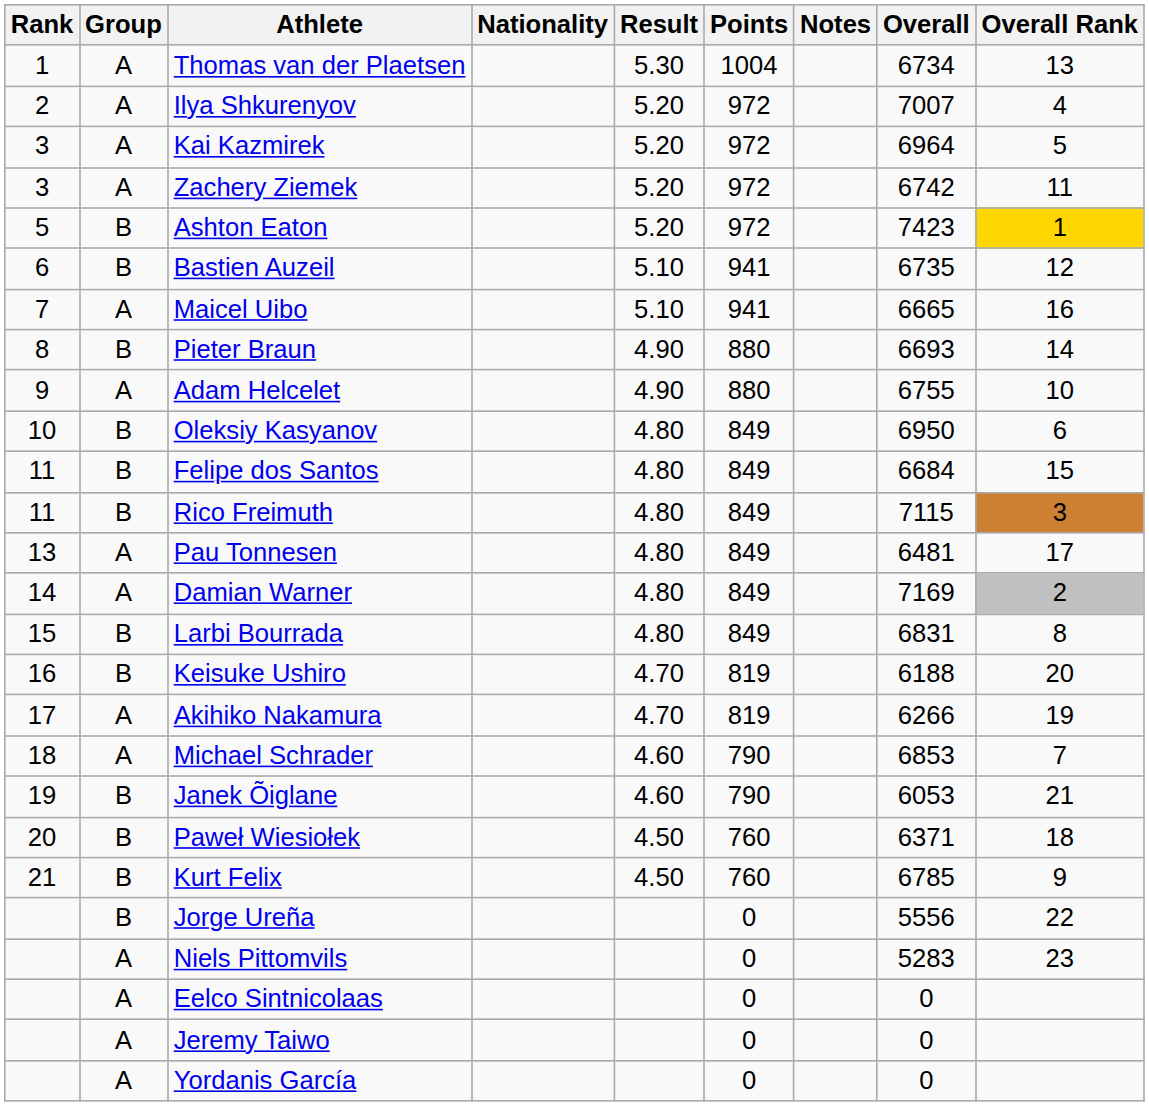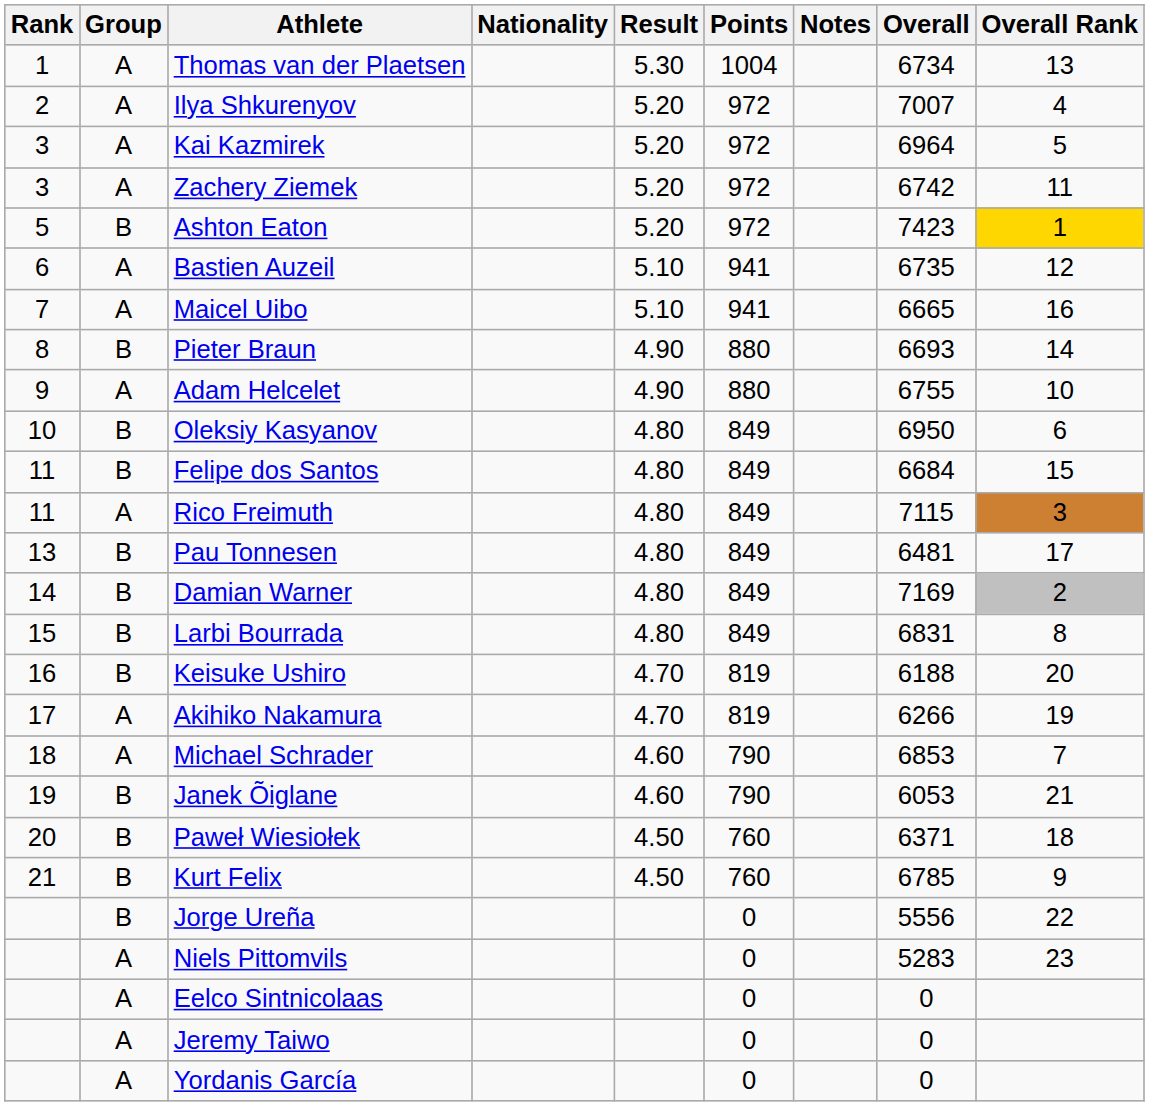 <table class="wikitable sortable" style="text-align:center">
 <tr>
 <th>Rank</th>
 <th>Group</th>
 <th>Athlete</th>
 <th>Nationality</th>
 <th>Result</th>
 <th>Points</th>
 <th>Notes</th>
 <th>Overall</th>
 <th>Overall Rank</th>
 </tr>
 <tr>
 <td>1</td>
 <td>A</td>
 <td align=left><a href='#'>Thomas van der Plaetsen</a></td>
 <td align=left></td>
 <td>5.30</td>
 <td>1004</td>
 <td></td>
 <td>6734</td>
 <td>13</td>
 </tr>
 <tr>
 <td>2</td>
 <td>A</td>
 <td align=left><a href='#'>Ilya Shkurenyov</a></td>
 <td align=left></td>
 <td>5.20</td>
 <td>972</td>
 <td></td>
 <td>7007</td>
 <td>4</td>
 </tr>
 <tr>
 <td>3</td>
 <td>A</td>
 <td align=left><a href='#'>Kai Kazmirek</a></td>
 <td align=left></td>
 <td>5.20</td>
 <td>972</td>
 <td></td>
 <td>6964</td>
 <td>5</td>
 </tr>
 <tr>
 <td>3</td>
 <td>A</td>
 <td align=left><a href='#'>Zachery Ziemek</a></td>
 <td align=left></td>
 <td>5.20</td>
 <td>972</td>
 <td></td>
 <td>6742</td>
 <td>11</td>
 </tr>
 <tr>
 <td>5</td>
 <td>B</td>
 <td align=left><a href='#'>Ashton Eaton</a></td>
 <td align=left></td>
 <td>5.20</td>
 <td>972</td>
 <td></td>
 <td>7423</td>
 <td style="background-color:#ffd700">1</td>
 </tr>
 <tr>
 <td>6</td>
-<td>B</td>
+<td>A</td>
 <td align=left><a href='#'>Bastien Auzeil</a></td>
 <td align=left></td>
 <td>5.10</td>
 <td>941</td>
 <td></td>
 <td>6735</td>
 <td>12</td>
 </tr>
 <tr>
 <td>7</td>
 <td>A</td>
 <td align=left><a href='#'>Maicel Uibo</a></td>
 <td align=left></td>
 <td>5.10</td>
 <td>941</td>
 <td></td>
 <td>6665</td>
 <td>16</td>
 </tr>
 <tr>
 <td>8</td>
 <td>B</td>
 <td align=left><a href='#'>Pieter Braun</a></td>
 <td align=left></td>
 <td>4.90</td>
 <td>880</td>
 <td></td>
 <td>6693</td>
 <td>14</td>
 </tr>
 <tr>
 <td>9</td>
 <td>A</td>
 <td align=left><a href='#'>Adam Helcelet</a></td>
 <td align=left></td>
 <td>4.90</td>
 <td>880</td>
 <td></td>
 <td>6755</td>
 <td>10</td>
 </tr>
 <tr>
 <td>10</td>
 <td>B</td>
 <td align=left><a href='#'>Oleksiy Kasyanov</a></td>
 <td align=left></td>
 <td>4.80</td>
 <td>849</td>
 <td></td>
 <td>6950</td>
 <td>6</td>
 </tr>
 <tr>
 <td>11</td>
 <td>B</td>
 <td align=left><a href='#'>Felipe dos Santos</a></td>
 <td align=left></td>
 <td>4.80</td>
 <td>849</td>
 <td></td>
 <td>6684</td>
 <td>15</td>
 </tr>
 <tr>
 <td>11</td>
-<td>B</td>
+<td>A</td>
 <td align=left><a href='#'>Rico Freimuth</a></td>
 <td align=left></td>
 <td>4.80</td>
 <td>849</td>
 <td></td>
 <td>7115</td>
 <td style="background-color:#cd7f32">3</td>
 </tr>
 <tr>
 <td>13</td>
-<td>A</td>
+<td>B</td>
 <td align=left><a href='#'>Pau Tonnesen</a></td>
 <td align=left></td>
 <td>4.80</td>
 <td>849</td>
 <td></td>
 <td>6481</td>
 <td>17</td>
 </tr>
 <tr>
 <td>14</td>
-<td>A</td>
+<td>B</td>
 <td align=left><a href='#'>Damian Warner</a></td>
 <td align=left></td>
 <td>4.80</td>
 <td>849</td>
 <td></td>
 <td>7169</td>
 <td style="background-color:#c0c0c0">2</td>
 </tr>
 <tr>
 <td>15</td>
 <td>B</td>
 <td align=left><a href='#'>Larbi Bourrada</a></td>
 <td align=left></td>
 <td>4.80</td>
 <td>849</td>
 <td></td>
 <td>6831</td>
 <td>8</td>
 </tr>
 <tr>
 <td>16</td>
 <td>B</td>
 <td align=left><a href='#'>Keisuke Ushiro</a></td>
 <td align=left></td>
 <td>4.70</td>
 <td>819</td>
 <td></td>
 <td>6188</td>
 <td>20</td>
 </tr>
 <tr>
 <td>17</td>
 <td>A</td>
 <td align=left><a href='#'>Akihiko Nakamura</a></td>
 <td align=left></td>
 <td>4.70</td>
 <td>819</td>
 <td></td>
 <td>6266</td>
 <td>19</td>
 </tr>
 <tr>
 <td>18</td>
 <td>A</td>
 <td align=left><a href='#'>Michael Schrader</a></td>
 <td align=left></td>
 <td>4.60</td>
 <td>790</td>
 <td></td>
 <td>6853</td>
 <td>7</td>
 </tr>
 <tr>
 <td>19</td>
 <td>B</td>
 <td align=left><a href='#'>Janek Õiglane</a></td>
 <td align=left></td>
 <td>4.60</td>
 <td>790</td>
 <td></td>
 <td>6053</td>
 <td>21</td>
 </tr>
 <tr>
 <td>20</td>
 <td>B</td>
 <td align=left><a href='#'>Paweł Wiesiołek</a></td>
 <td align=left></td>
 <td>4.50</td>
 <td>760</td>
 <td></td>
 <td>6371</td>
 <td>18</td>
 </tr>
 <tr>
 <td>21</td>
 <td>B</td>
 <td align=left><a href='#'>Kurt Felix</a></td>
 <td align=left></td>
 <td>4.50</td>
 <td>760</td>
 <td></td>
 <td>6785</td>
 <td>9</td>
 </tr>
 <tr>
 <td></td>
 <td>B</td>
 <td align=left><a href='#'>Jorge Ureña</a></td>
 <td align=left></td>
 <td></td>
 <td>0</td>
 <td></td>
 <td>5556</td>
 <td>22</td>
 </tr>
 <tr>
 <td></td>
 <td>A</td>
 <td align=left><a href='#'>Niels Pittomvils</a></td>
 <td align=left></td>
 <td></td>
 <td>0</td>
 <td></td>
 <td>5283</td>
 <td>23</td>
 </tr>
 <tr>
 <td></td>
 <td>A</td>
 <td align=left><a href='#'>Eelco Sintnicolaas</a></td>
 <td align=left></td>
 <td></td>
 <td>0</td>
 <td></td>
 <td>0</td>
 <td></td>
 </tr>
 <tr>
 <td></td>
 <td>A</td>
 <td align=left><a href='#'>Jeremy Taiwo</a></td>
 <td align=left></td>
 <td></td>
 <td>0</td>
 <td></td>
 <td>0</td>
 <td></td>
 </tr>
 <tr>
 <td></td>
 <td>A</td>
 <td align=left><a href='#'>Yordanis García</a></td>
 <td align=left></td>
 <td></td>
 <td>0</td>
 <td></td>
 <td>0</td>
 <td></td>
 </tr>
 </table>
